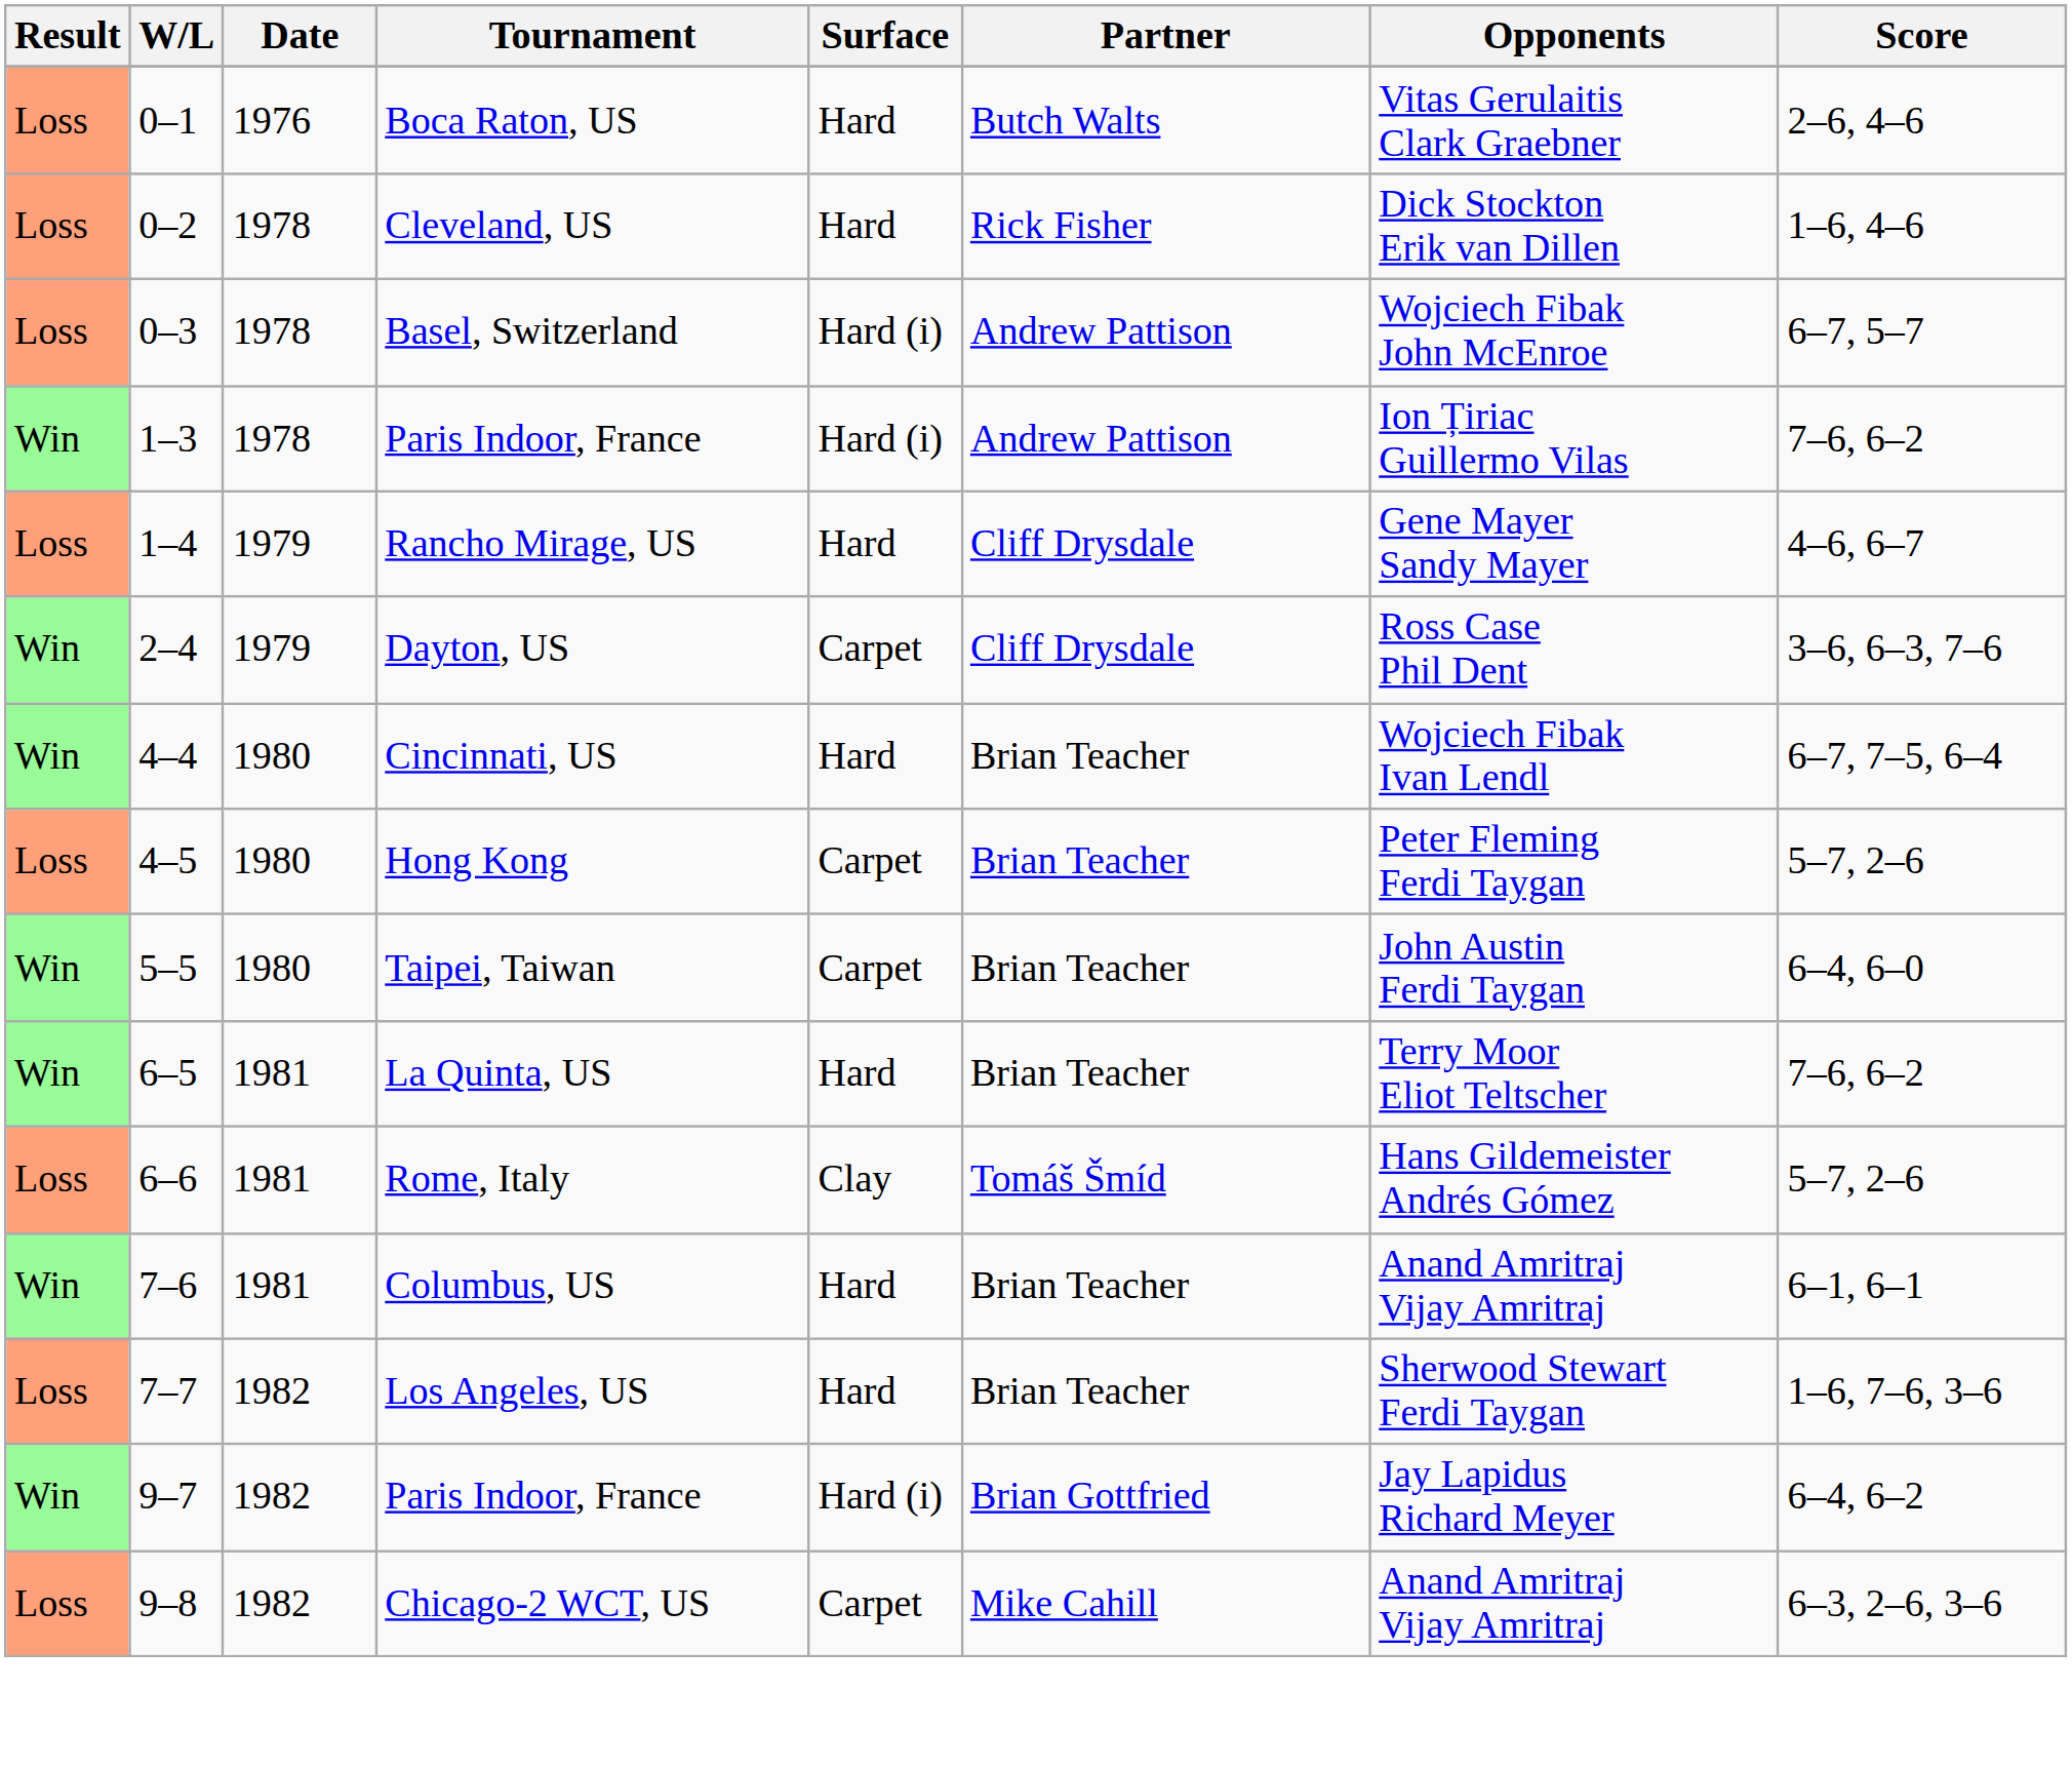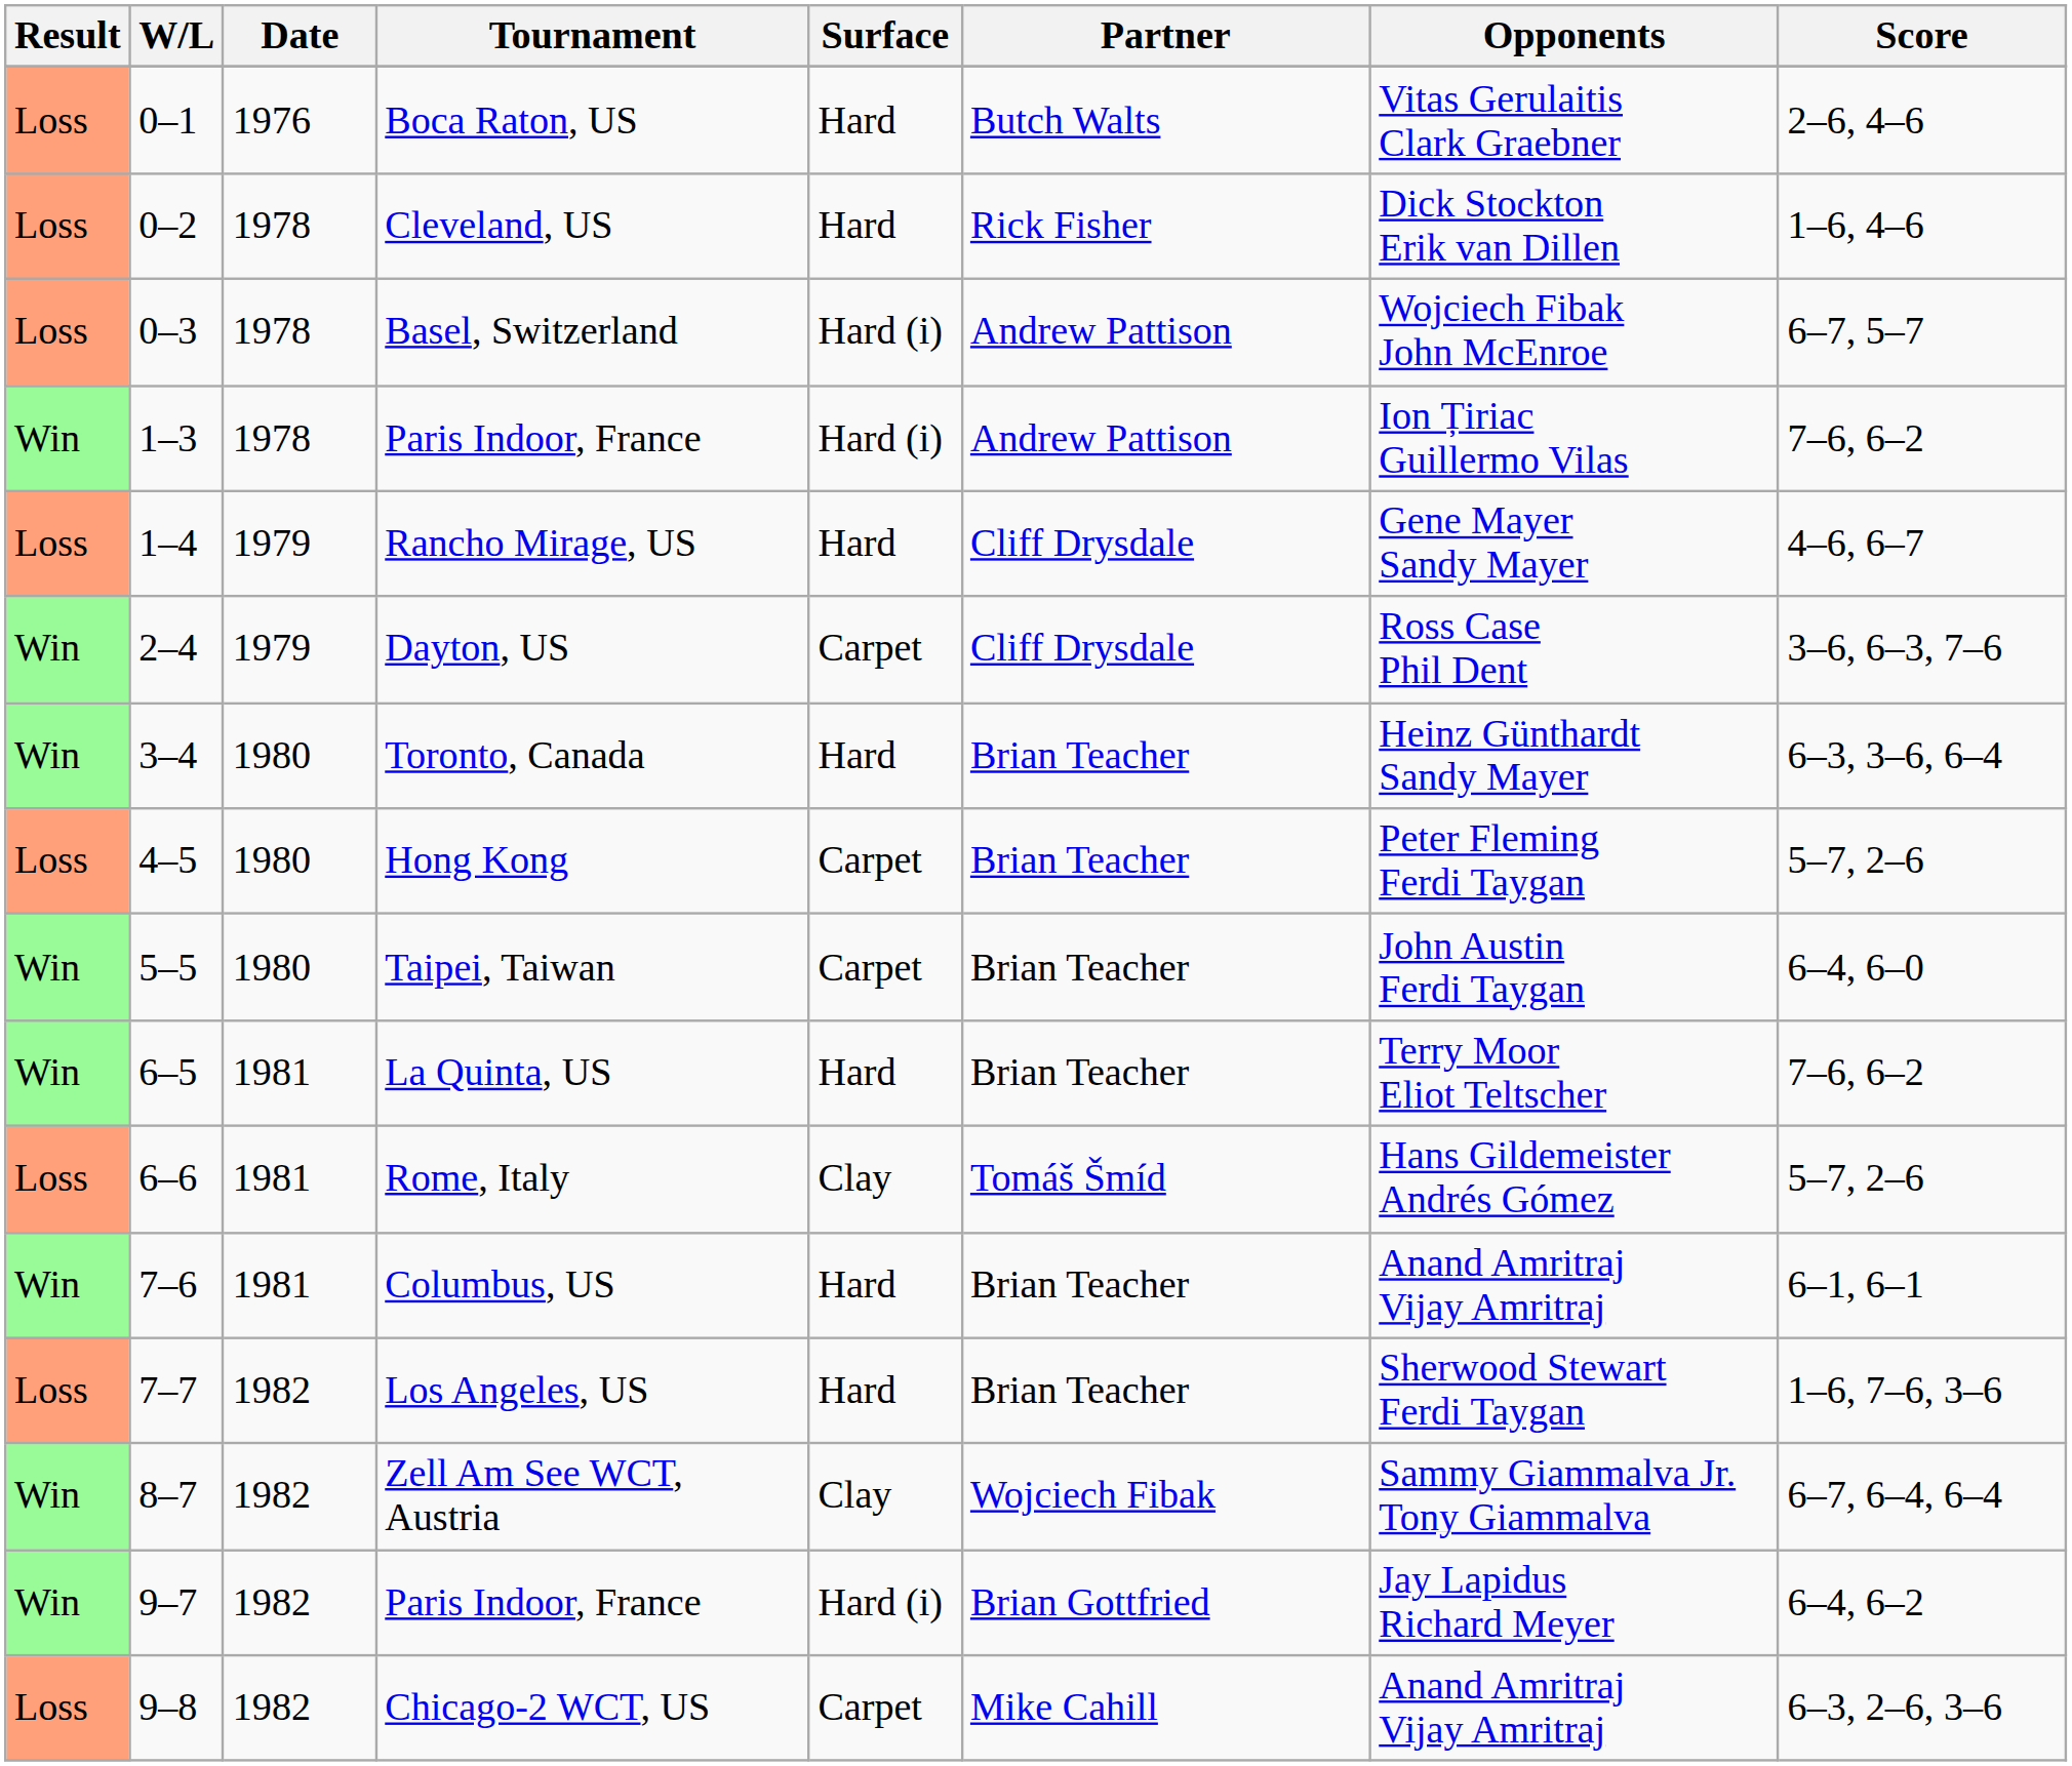 <table class="sortable wikitable">
 <tr>
 <th>Result</th>
 <th style="width:30px" class="unsortable">W/L</th>
 <th style="width:55px">Date</th>
 <th style="width:170px">Tournament</th>
 <th style="width:55px">Surface</th>
 <th style="width:160px">Partner</th>
 <th style="width:160px">Opponents</th>
 <th style="width:110px" class="unsortable">Score</th>
 </tr>
 <tr>
 </tr>
 <tr>
 <td style="background:#ffa07a;">Loss</td>
 <td>0–1</td>
 <td>1976</td>
 <td><a href='#'>Boca Raton</a>, US</td>
 <td>Hard</td>
 <td> <a href='#'>Butch Walts</a></td>
 <td> <a href='#'>Vitas Gerulaitis</a> <br>  <a href='#'>Clark Graebner</a></td>
 <td>2–6, 4–6</td>
 </tr>
 <tr>
 <td style="background:#ffa07a;">Loss</td>
 <td>0–2</td>
 <td>1978</td>
 <td><a href='#'>Cleveland</a>, US</td>
 <td>Hard</td>
 <td> <a href='#'>Rick Fisher</a></td>
 <td> <a href='#'>Dick Stockton</a> <br>  <a href='#'>Erik van Dillen</a></td>
 <td>1–6, 4–6</td>
 </tr>
 <tr>
 <td style="background:#ffa07a;">Loss</td>
 <td>0–3</td>
 <td>1978</td>
 <td><a href='#'>Basel</a>, Switzerland</td>
 <td>Hard (i)</td>
 <td> <a href='#'>Andrew Pattison</a></td>
 <td> <a href='#'>Wojciech Fibak</a> <br>  <a href='#'>John McEnroe</a></td>
 <td>6–7, 5–7</td>
 </tr>
 <tr>
 <td style="background:#98fb98;">Win</td>
 <td>1–3</td>
 <td>1978</td>
 <td><a href='#'>Paris Indoor</a>, France</td>
 <td>Hard (i)</td>
 <td> <a href='#'>Andrew Pattison</a></td>
 <td> <a href='#'>Ion Țiriac</a> <br>  <a href='#'>Guillermo Vilas</a></td>
 <td>7–6, 6–2</td>
 </tr>
 <tr>
 <td style="background:#ffa07a;">Loss</td>
 <td>1–4</td>
 <td>1979</td>
 <td><a href='#'>Rancho Mirage</a>, US</td>
 <td>Hard</td>
 <td> <a href='#'>Cliff Drysdale</a></td>
 <td> <a href='#'>Gene Mayer</a> <br>  <a href='#'>Sandy Mayer</a></td>
 <td>4–6, 6–7</td>
 </tr>
 <tr>
 <td style="background:#98fb98;">Win</td>
 <td>2–4</td>
 <td>1979</td>
 <td><a href='#'>Dayton</a>, US</td>
 <td>Carpet</td>
 <td> <a href='#'>Cliff Drysdale</a></td>
 <td> <a href='#'>Ross Case</a> <br>  <a href='#'>Phil Dent</a></td>
 <td>3–6, 6–3, 7–6</td>
 </tr>
 <tr>
 <td style="background:#98fb98;">Win</td>
-<td>4–4</td>
+<td>3–4</td>
 <td>1980</td>
-<td><a href='#'>Cincinnati</a>, US</td>
+<td><a href='#'>Toronto</a>, Canada</td>
 <td>Hard</td>
-<td> Brian Teacher</td>
-<td> <a href='#'>Wojciech Fibak</a> <br>  <a href='#'>Ivan Lendl</a></td>
-<td>6–7, 7–5, 6–4</td>
+<td> <a href='#'>Brian Teacher</a></td>
+<td> <a href='#'>Heinz Günthardt</a> <br>  <a href='#'>Sandy Mayer</a></td>
+<td>6–3, 3–6, 6–4</td>
 </tr>
 <tr>
 <td style="background:#ffa07a;">Loss</td>
 <td>4–5</td>
 <td>1980</td>
 <td><a href='#'>Hong Kong</a></td>
 <td>Carpet</td>
 <td> <a href='#'>Brian Teacher</a></td>
 <td> <a href='#'>Peter Fleming</a> <br>  <a href='#'>Ferdi Taygan</a></td>
 <td>5–7, 2–6</td>
 </tr>
 <tr>
 <td style="background:#98fb98;">Win</td>
 <td>5–5</td>
 <td>1980</td>
 <td><a href='#'>Taipei</a>, Taiwan</td>
 <td>Carpet</td>
 <td> Brian Teacher</td>
 <td> <a href='#'>John Austin</a> <br>  <a href='#'>Ferdi Taygan</a></td>
 <td>6–4, 6–0</td>
 </tr>
 <tr>
 <td style="background:#98fb98;">Win</td>
 <td>6–5</td>
 <td>1981</td>
 <td><a href='#'>La Quinta</a>, US</td>
 <td>Hard</td>
 <td> Brian Teacher</td>
 <td> <a href='#'>Terry Moor</a> <br>  <a href='#'>Eliot Teltscher</a></td>
 <td>7–6, 6–2</td>
 </tr>
 <tr>
 <td style="background:#ffa07a;">Loss</td>
 <td>6–6</td>
 <td>1981</td>
 <td><a href='#'>Rome</a>, Italy</td>
 <td>Clay</td>
 <td> <a href='#'>Tomáš Šmíd</a></td>
 <td> <a href='#'>Hans Gildemeister</a> <br>  <a href='#'>Andrés Gómez</a></td>
 <td>5–7, 2–6</td>
 </tr>
 <tr>
 <td style="background:#98fb98;">Win</td>
 <td>7–6</td>
 <td>1981</td>
 <td><a href='#'>Columbus</a>, US</td>
 <td>Hard</td>
 <td> Brian Teacher</td>
 <td> <a href='#'>Anand Amritraj</a> <br>  <a href='#'>Vijay Amritraj</a></td>
 <td>6–1, 6–1</td>
 </tr>
 <tr>
 <td style="background:#ffa07a;">Loss</td>
 <td>7–7</td>
 <td>1982</td>
 <td><a href='#'>Los Angeles</a>, US</td>
 <td>Hard</td>
 <td> Brian Teacher</td>
 <td> <a href='#'>Sherwood Stewart</a> <br>  <a href='#'>Ferdi Taygan</a></td>
 <td>1–6, 7–6, 3–6</td>
 </tr>
 <tr>
 <td style="background:#98fb98;">Win</td>
+<td>8–7</td>
+<td>1982</td>
+<td><a href='#'>Zell Am See WCT</a>, Austria</td>
+<td>Clay</td>
+<td> <a href='#'>Wojciech Fibak</a></td>
+<td> <a href='#'>Sammy Giammalva Jr.</a> <br>  <a href='#'>Tony Giammalva</a></td>
+<td>6–7, 6–4, 6–4</td>
+</tr>
+<tr>
+<td style="background:#98fb98;">Win</td>
 <td>9–7</td>
 <td>1982</td>
 <td><a href='#'>Paris Indoor</a>, France</td>
 <td>Hard (i)</td>
 <td> <a href='#'>Brian Gottfried</a></td>
 <td> <a href='#'>Jay Lapidus</a> <br>  <a href='#'>Richard Meyer</a></td>
 <td>6–4, 6–2</td>
 </tr>
 <tr>
 <td style="background:#ffa07a;">Loss</td>
 <td>9–8</td>
 <td>1982</td>
 <td><a href='#'>Chicago-2 WCT</a>, US</td>
 <td>Carpet</td>
 <td> <a href='#'>Mike Cahill</a></td>
 <td> <a href='#'>Anand Amritraj</a> <br>  <a href='#'>Vijay Amritraj</a></td>
 <td>6–3, 2–6, 3–6</td>
 </tr>
 </table>
